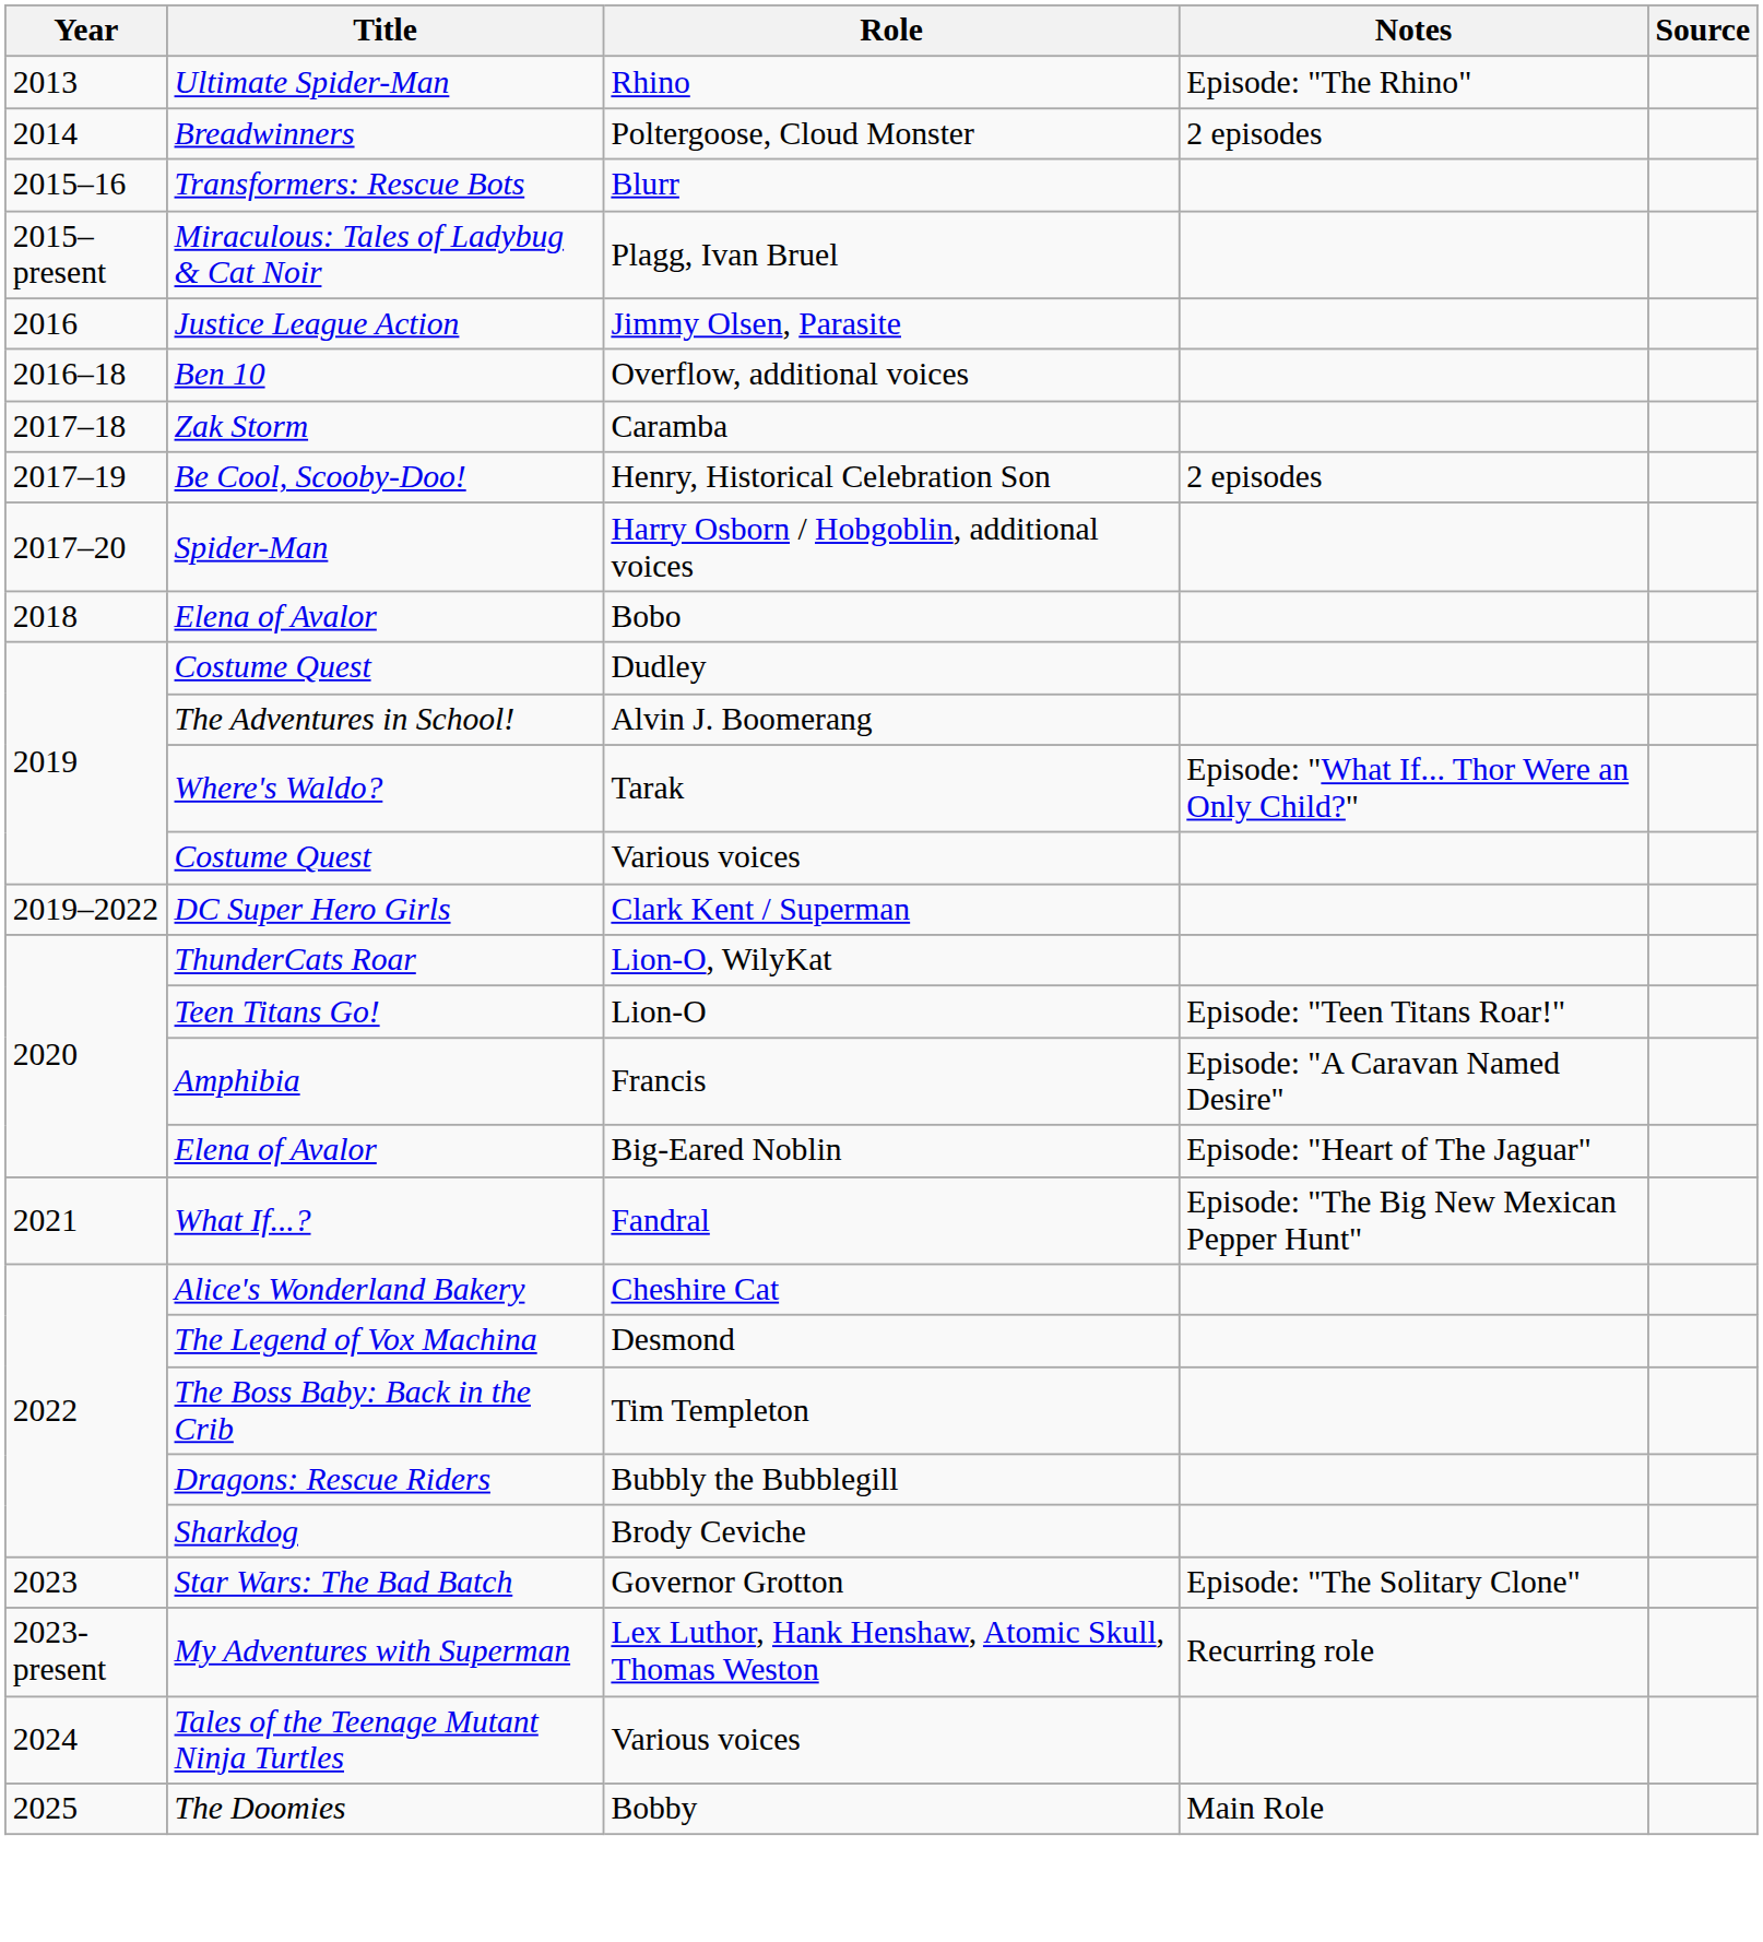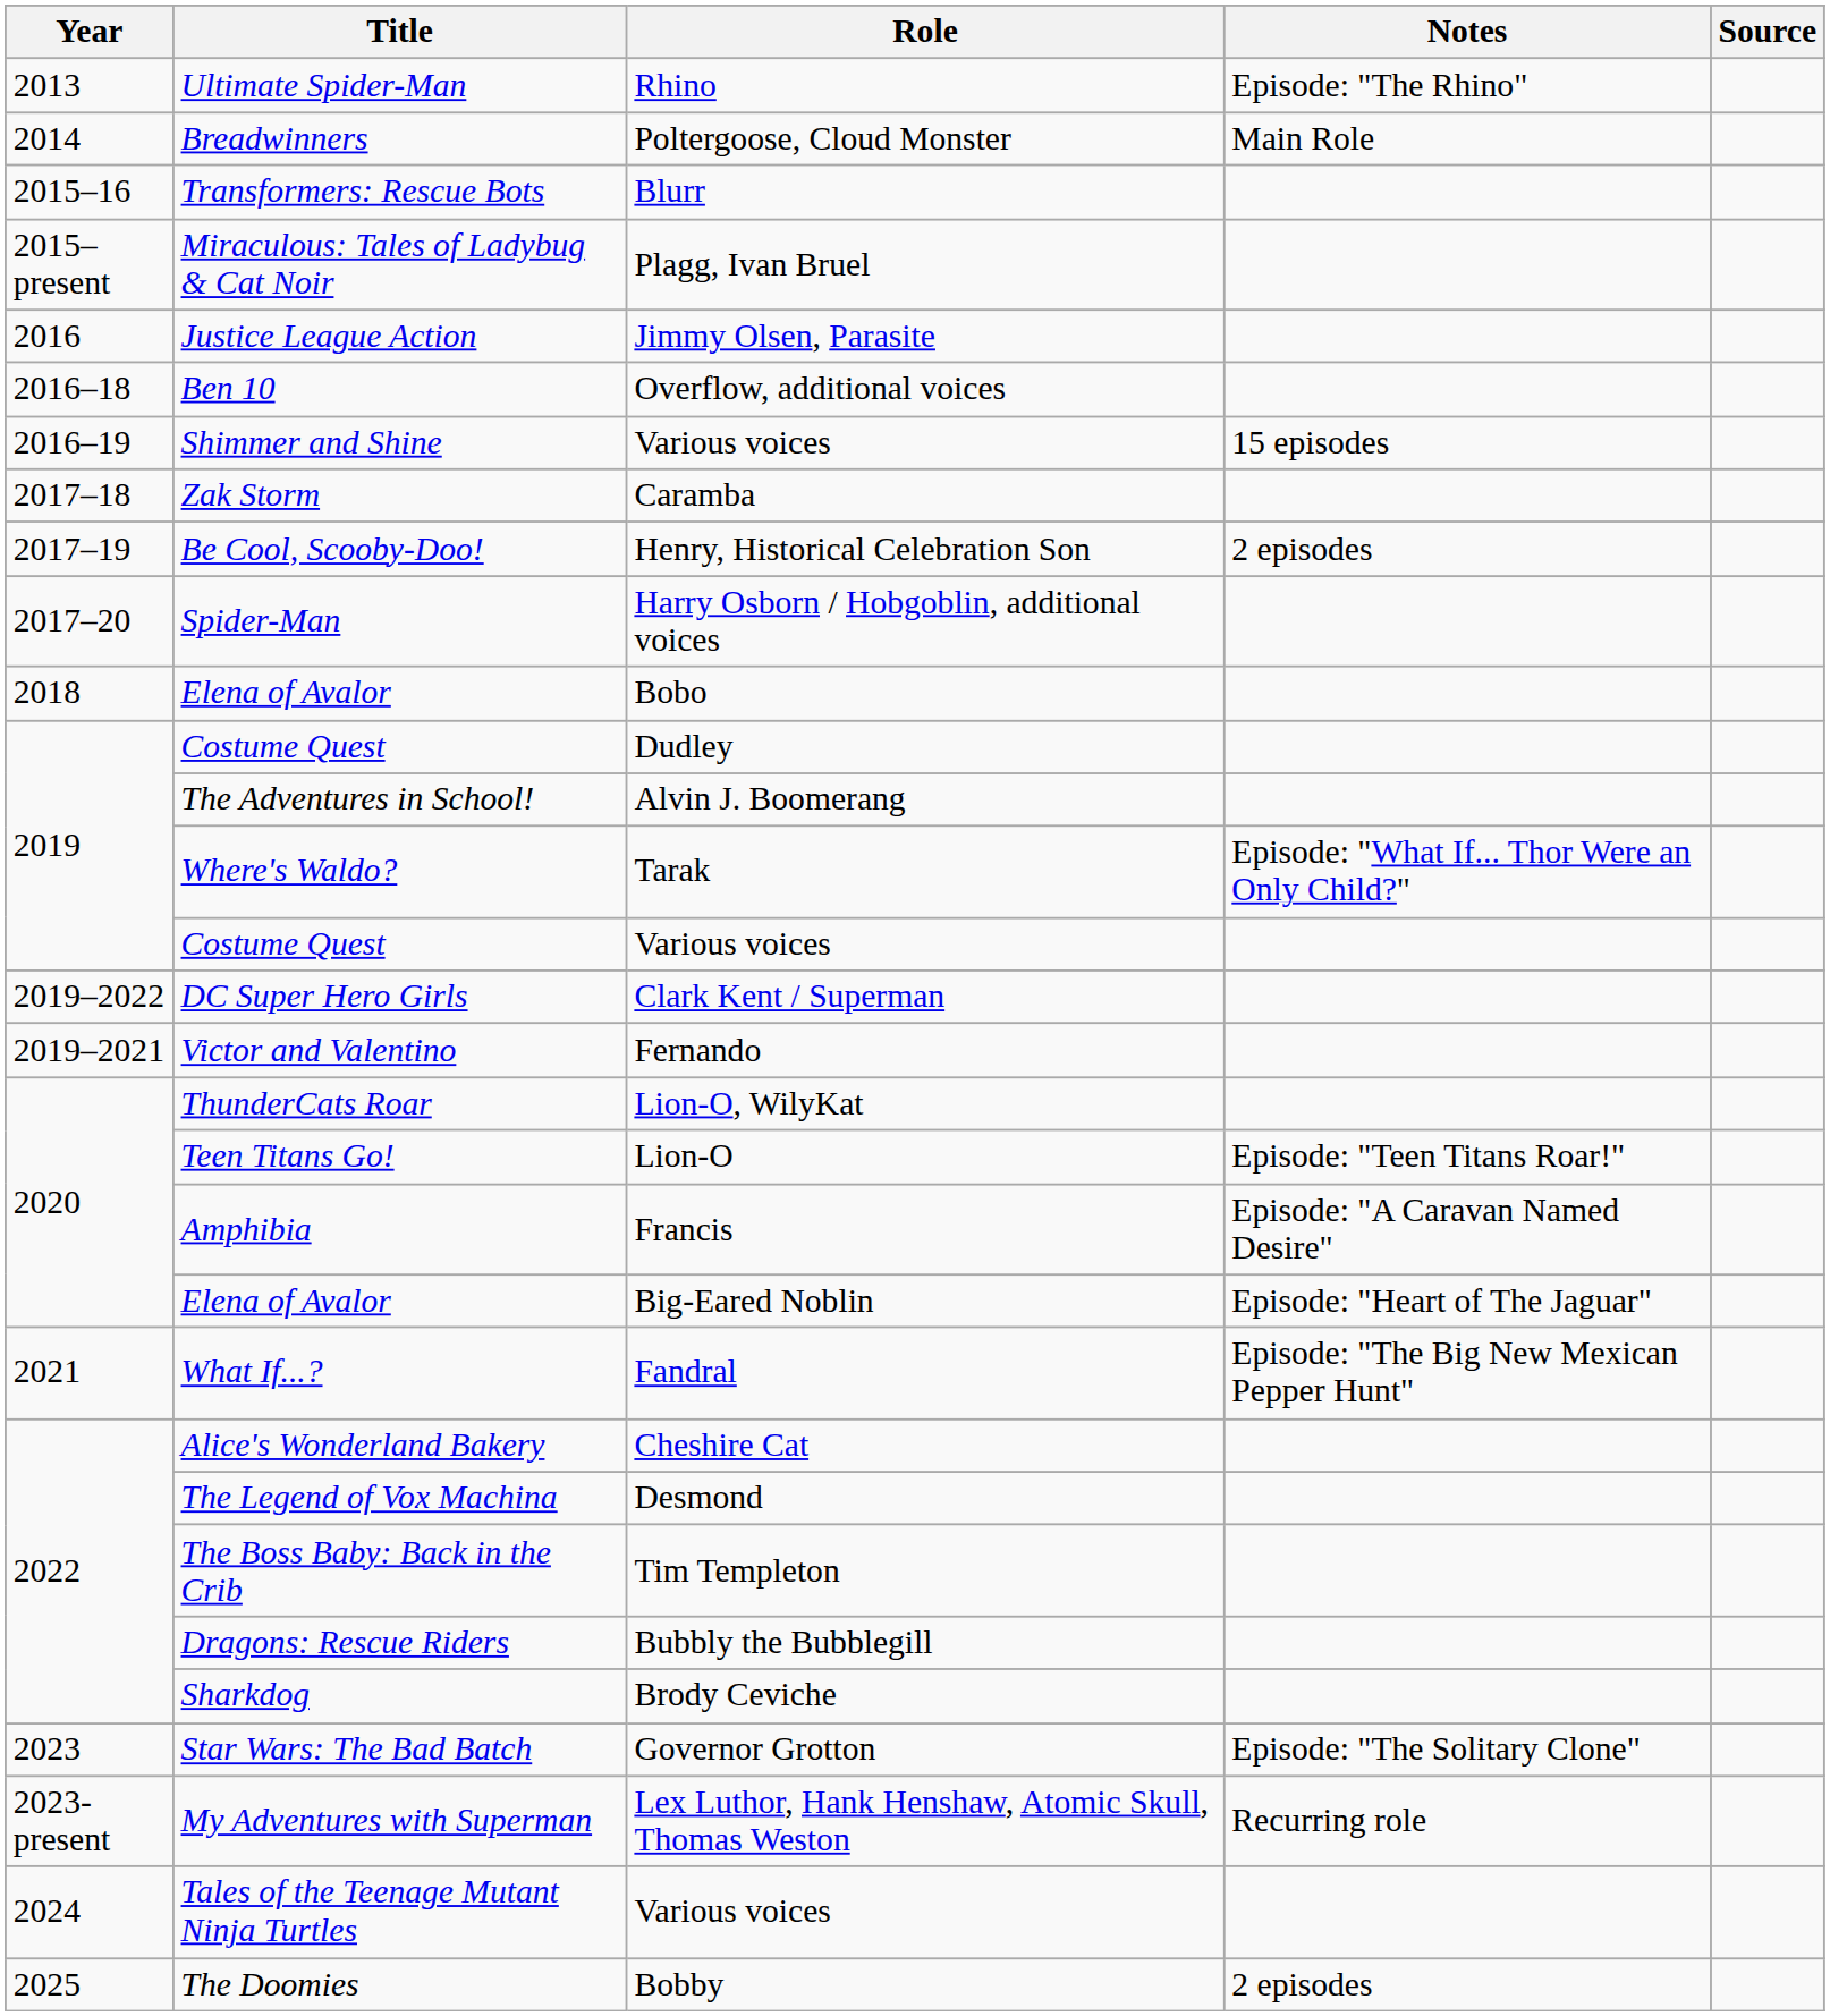 <table class="wikitable sortable">
 <tr>
 <th>Year</th>
 <th>Title</th>
 <th>Role</th>
 <th>Notes</th>
 <th>Source</th>
 </tr>
 <tr>
 <td>2013</td>
 <td><em><a href='#'>Ultimate Spider-Man</a></em></td>
 <td><a href='#'>Rhino</a></td>
 <td>Episode: "The Rhino"</td>
 <td></td>
 </tr>
 <tr>
 <td>2014</td>
 <td><em><a href='#'>Breadwinners</a></em></td>
 <td>Poltergoose, Cloud Monster</td>
-<td>2 episodes</td>
+<td>Main Role</td>
 <td></td>
 </tr>
 <tr>
 <td>2015–16</td>
 <td><em><a href='#'>Transformers: Rescue Bots</a></em></td>
 <td><a href='#'>Blurr</a></td>
 <td></td>
 <td></td>
 </tr>
 <tr>
 <td>2015–present</td>
 <td><em><a href='#'>Miraculous: Tales of Ladybug & Cat Noir</a></em></td>
 <td>Plagg, Ivan Bruel</td>
 <td></td>
 <td></td>
 </tr>
 <tr>
 <td>2016</td>
 <td><em><a href='#'>Justice League Action</a></em></td>
 <td><a href='#'>Jimmy Olsen</a>, <a href='#'>Parasite</a></td>
 <td></td>
 <td></td>
 </tr>
 <tr>
 <td>2016–18</td>
 <td><em><a href='#'>Ben 10</a></em></td>
 <td>Overflow, additional voices</td>
 <td></td>
+<td></td>
+</tr>
+<tr>
+<td>2016–19</td>
+<td><em><a href='#'>Shimmer and Shine</a></em></td>
+<td>Various voices</td>
+<td>15 episodes</td>
 <td></td>
 </tr>
 <tr>
 <td>2017–18</td>
 <td><em><a href='#'>Zak Storm</a></em></td>
 <td>Caramba</td>
 <td></td>
 <td></td>
 </tr>
 <tr>
 <td>2017–19</td>
 <td><em><a href='#'>Be Cool, Scooby-Doo!</a></em></td>
 <td>Henry, Historical Celebration Son</td>
 <td>2 episodes</td>
 <td></td>
 </tr>
 <tr>
 <td>2017–20</td>
 <td><em><a href='#'>Spider-Man</a></em></td>
 <td><a href='#'>Harry Osborn</a> / <a href='#'>Hobgoblin</a>, additional voices</td>
 <td></td>
 <td></td>
 </tr>
 <tr>
 <td>2018</td>
 <td><em><a href='#'>Elena of Avalor</a></em></td>
 <td>Bobo</td>
 <td></td>
 <td></td>
 </tr>
 <tr>
 <td rowspan="4">2019</td>
 <td><em><a href='#'>Costume Quest</a></em></td>
 <td>Dudley</td>
 <td></td>
 <td></td>
 </tr>
 <tr>
 <td><em>The Adventures in School!</em></td>
 <td>Alvin J. Boomerang</td>
 <td></td>
 <td></td>
 </tr>
 <tr>
 <td><em><a href='#'>Where's Waldo?</a></em></td>
 <td>Tarak</td>
 <td>Episode: "<a href='#'>What If... Thor Were an Only Child?</a>"</td>
 <td></td>
 </tr>
 <tr>
 <td><em><a href='#'>Costume Quest</a></em></td>
 <td>Various voices</td>
 <td></td>
 <td></td>
 </tr>
 <tr>
 <td>2019–2022</td>
 <td><em><a href='#'>DC Super Hero Girls</a></em></td>
 <td><a href='#'>Clark Kent / Superman</a></td>
+<td></td>
+<td></td>
+</tr>
+<tr>
+<td>2019–2021</td>
+<td><em><a href='#'>Victor and Valentino</a></em></td>
+<td>Fernando</td>
 <td></td>
 <td></td>
 </tr>
 <tr>
 <td rowspan="4">2020</td>
 <td><em><a href='#'>ThunderCats Roar</a></em></td>
 <td><a href='#'>Lion-O</a>, WilyKat</td>
 <td></td>
 <td></td>
 </tr>
 <tr>
 <td><em><a href='#'>Teen Titans Go!</a></em></td>
 <td>Lion-O</td>
 <td>Episode: "Teen Titans Roar!"</td>
 <td></td>
 </tr>
 <tr>
 <td><em><a href='#'>Amphibia</a></em></td>
 <td>Francis</td>
 <td>Episode: "A Caravan Named Desire"</td>
 <td></td>
 </tr>
 <tr>
 <td><em><a href='#'>Elena of Avalor</a></em></td>
 <td>Big-Eared Noblin</td>
 <td>Episode: "Heart of The Jaguar"</td>
 <td></td>
 </tr>
 <tr>
 <td>2021</td>
 <td><em><a href='#'>What If...?</a></em></td>
 <td><a href='#'>Fandral</a></td>
 <td>Episode: "The Big New Mexican Pepper Hunt"</td>
 <td></td>
 </tr>
 <tr>
 <td rowspan="5">2022</td>
 <td><em><a href='#'>Alice's Wonderland Bakery</a></em></td>
 <td><a href='#'>Cheshire Cat</a></td>
 <td></td>
 <td></td>
 </tr>
 <tr>
 <td><em><a href='#'>The Legend of Vox Machina</a></em></td>
 <td>Desmond</td>
 <td></td>
 <td></td>
 </tr>
 <tr>
 <td><em><a href='#'>The Boss Baby: Back in the Crib</a></em></td>
 <td>Tim Templeton</td>
 <td></td>
 <td></td>
 </tr>
 <tr>
 <td><em><a href='#'>Dragons: Rescue Riders</a></em></td>
 <td>Bubbly the Bubblegill</td>
 <td></td>
 <td></td>
 </tr>
 <tr>
 <td><em><a href='#'>Sharkdog</a></em></td>
 <td>Brody Ceviche</td>
 <td></td>
 <td></td>
 </tr>
 <tr>
 <td>2023</td>
 <td><em><a href='#'>Star Wars: The Bad Batch</a></em></td>
 <td>Governor Grotton</td>
 <td>Episode: "The Solitary Clone"</td>
 <td></td>
 </tr>
 <tr>
 <td>2023-present</td>
 <td><em><a href='#'>My Adventures with Superman</a></em></td>
 <td><a href='#'>Lex Luthor</a>, <a href='#'>Hank Henshaw</a>, <a href='#'>Atomic Skull</a>, <a href='#'>Thomas Weston</a></td>
 <td>Recurring role</td>
 <td></td>
 </tr>
 <tr>
 <td>2024</td>
 <td><em><a href='#'>Tales of the Teenage Mutant Ninja Turtles</a></em></td>
 <td>Various voices</td>
 <td></td>
 <td></td>
 </tr>
 <tr>
 <td>2025</td>
 <td><em>The Doomies</em></td>
 <td>Bobby</td>
-<td>Main Role</td>
+<td>2 episodes</td>
 <td></td>
 </tr>
 </table>
